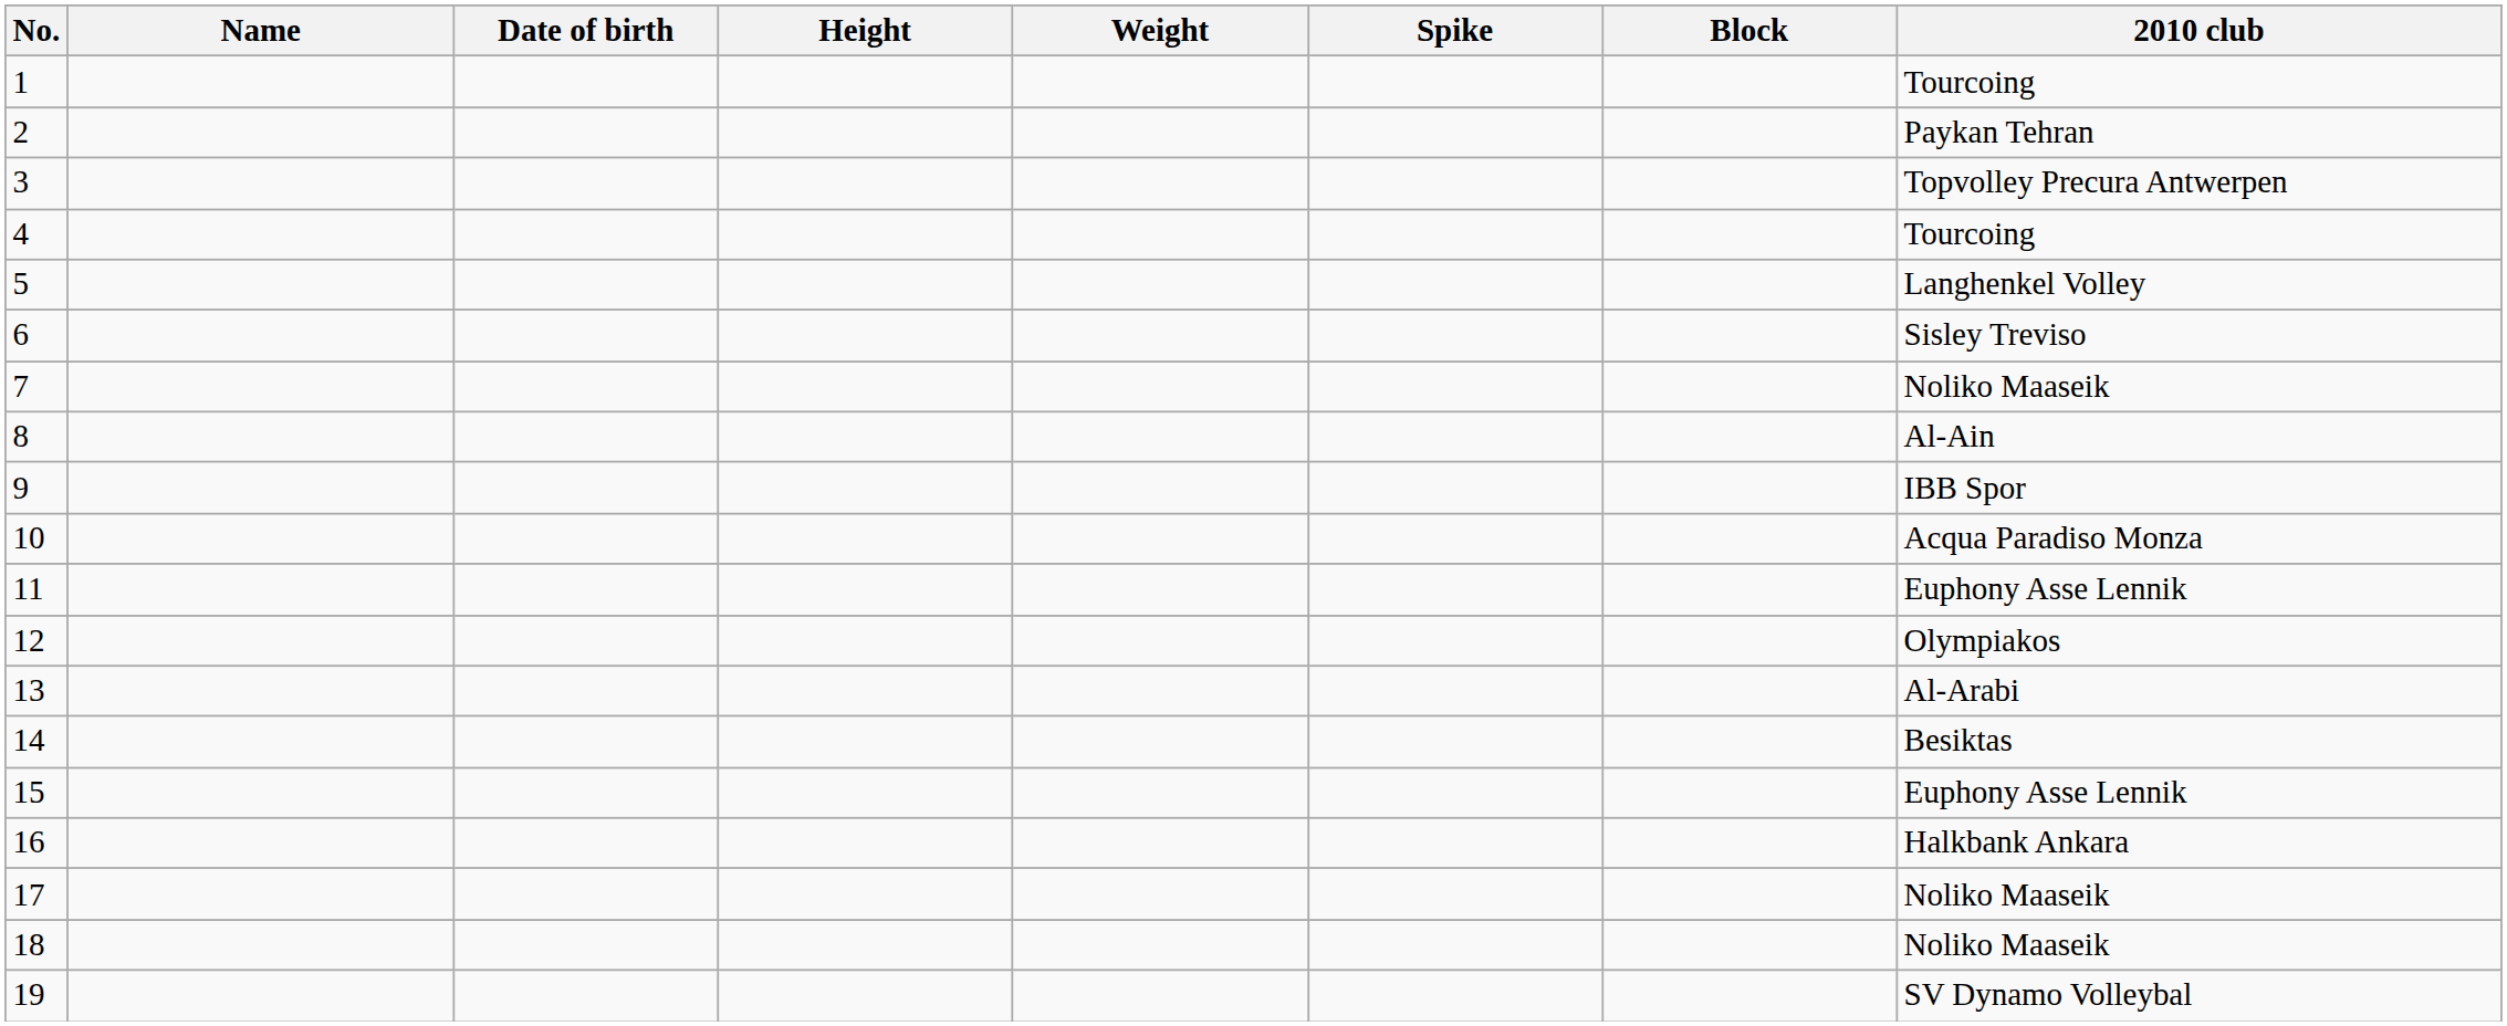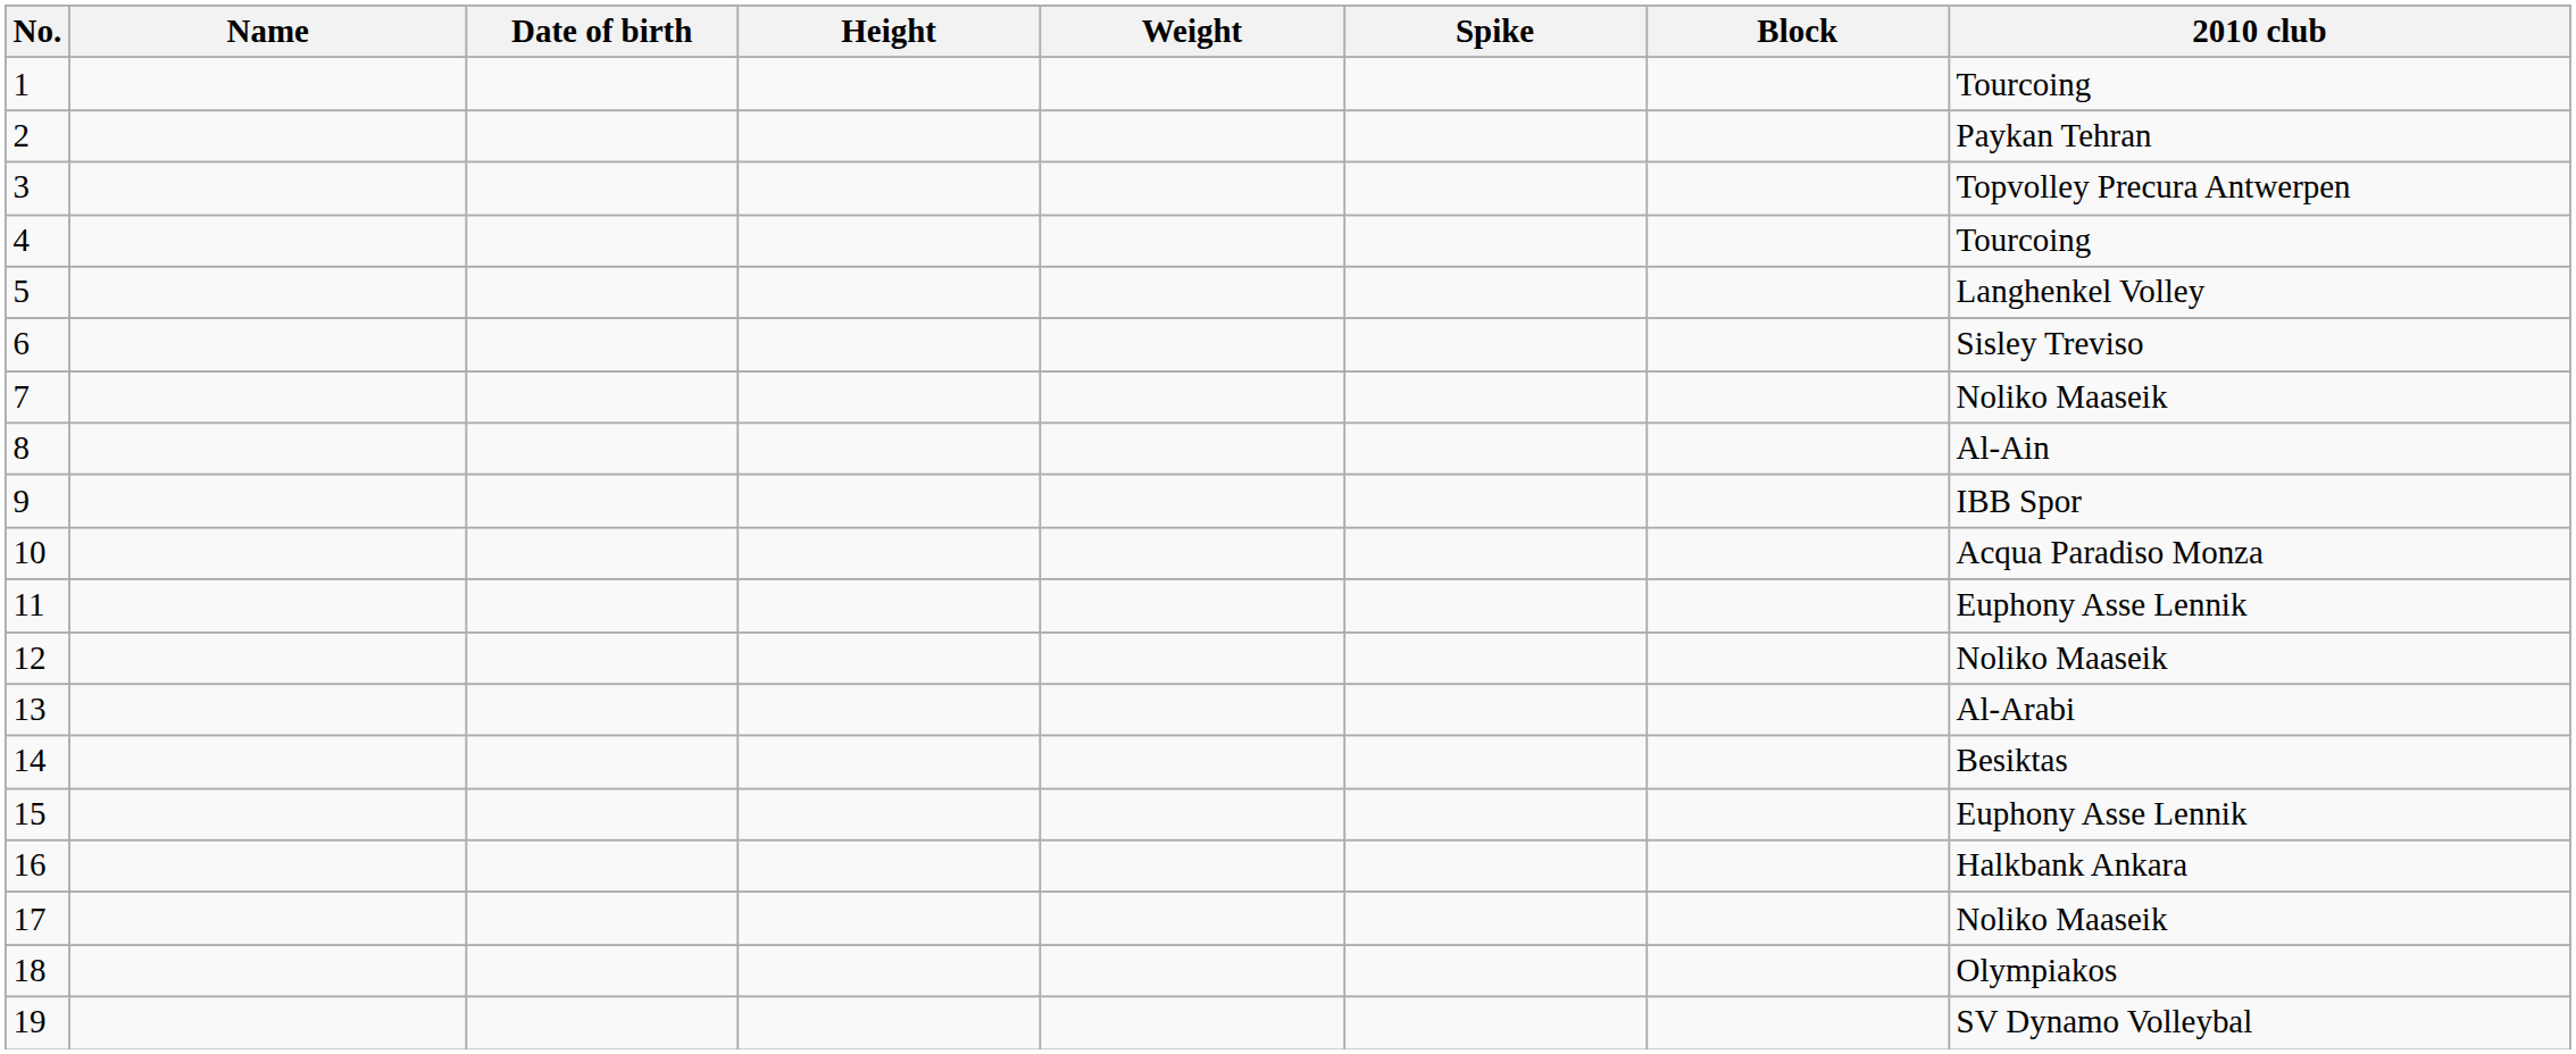 <table class="wikitable sortable style=font-size:100%; text-align:center;">
 <tr>
 <th>No.</th>
 <th style=width:12em>Name</th>
 <th style=width:8em>Date of birth</th>
 <th style=width:9em>Height</th>
 <th style=width:9em>Weight</th>
 <th style=width:9em>Spike</th>
 <th style=width:9em>Block</th>
 <th style=width:19em>2010 club</th>
 </tr>
 <tr>
 <td>1</td>
 <td align=left></td>
 <td align=right></td>
 <td></td>
 <td></td>
 <td></td>
 <td></td>
 <td align=left>Tourcoing</td>
 </tr>
 <tr>
 <td>2</td>
 <td align=left></td>
 <td align=right></td>
 <td></td>
 <td></td>
 <td></td>
 <td></td>
 <td align=left>Paykan Tehran</td>
 </tr>
 <tr>
 <td>3</td>
 <td align=left></td>
 <td align=right></td>
 <td></td>
 <td></td>
 <td></td>
 <td></td>
 <td align=left>Topvolley Precura Antwerpen</td>
 </tr>
 <tr>
 <td>4</td>
 <td align=left></td>
 <td align=right></td>
 <td></td>
 <td></td>
 <td></td>
 <td></td>
 <td align=left>Tourcoing</td>
 </tr>
 <tr>
 <td>5</td>
 <td align=left></td>
 <td align=right></td>
 <td></td>
 <td></td>
 <td></td>
 <td></td>
 <td align=left>Langhenkel Volley</td>
 </tr>
 <tr>
 <td>6</td>
 <td align=left></td>
 <td align=right></td>
 <td></td>
 <td></td>
 <td></td>
 <td></td>
 <td align=left>Sisley Treviso</td>
 </tr>
 <tr>
 <td>7</td>
 <td align=left></td>
 <td align=right></td>
 <td></td>
 <td></td>
 <td></td>
 <td></td>
 <td align=left>Noliko Maaseik</td>
 </tr>
 <tr>
 <td>8</td>
 <td align=left></td>
 <td align=right></td>
 <td></td>
 <td></td>
 <td></td>
 <td></td>
 <td align=left>Al-Ain</td>
 </tr>
 <tr>
 <td>9</td>
 <td align=left></td>
 <td align=right></td>
 <td></td>
 <td></td>
 <td></td>
 <td></td>
 <td align=left>IBB Spor</td>
 </tr>
 <tr>
 <td>10</td>
 <td align=left></td>
 <td align=right></td>
 <td></td>
 <td></td>
 <td></td>
 <td></td>
 <td align=left>Acqua Paradiso Monza</td>
 </tr>
 <tr>
 <td>11</td>
 <td align=left></td>
 <td align=right></td>
 <td></td>
 <td></td>
 <td></td>
 <td></td>
 <td align=left>Euphony Asse Lennik</td>
 </tr>
 <tr>
 <td>12</td>
 <td align=left></td>
 <td align=right></td>
 <td></td>
 <td></td>
 <td></td>
 <td></td>
-<td align=left>Olympiakos</td>
+<td align=left>Noliko Maaseik</td>
 </tr>
 <tr>
 <td>13</td>
 <td align=left></td>
 <td align=right></td>
 <td></td>
 <td></td>
 <td></td>
 <td></td>
 <td align=left>Al-Arabi</td>
 </tr>
 <tr>
 <td>14</td>
 <td align=left></td>
 <td align=right></td>
 <td></td>
 <td></td>
 <td></td>
 <td></td>
 <td align=left>Besiktas</td>
 </tr>
 <tr>
 <td>15</td>
 <td align=left></td>
 <td align=right></td>
 <td></td>
 <td></td>
 <td></td>
 <td></td>
 <td align=left>Euphony Asse Lennik</td>
 </tr>
 <tr>
 <td>16</td>
 <td align=left></td>
 <td align=right></td>
 <td></td>
 <td></td>
 <td></td>
 <td></td>
 <td align=left>Halkbank Ankara</td>
 </tr>
 <tr>
 <td>17</td>
 <td align=left></td>
 <td align=right></td>
 <td></td>
 <td></td>
 <td></td>
 <td></td>
 <td align=left>Noliko Maaseik</td>
 </tr>
 <tr>
 <td>18</td>
 <td align=left></td>
 <td align=right></td>
 <td></td>
 <td></td>
 <td></td>
 <td></td>
-<td align=left>Noliko Maaseik</td>
+<td align=left>Olympiakos</td>
 </tr>
 <tr>
 <td>19</td>
 <td align=left></td>
 <td align=right></td>
 <td></td>
 <td></td>
 <td></td>
 <td></td>
 <td align=left>SV Dynamo Volleybal</td>
 </tr>
 </table>
